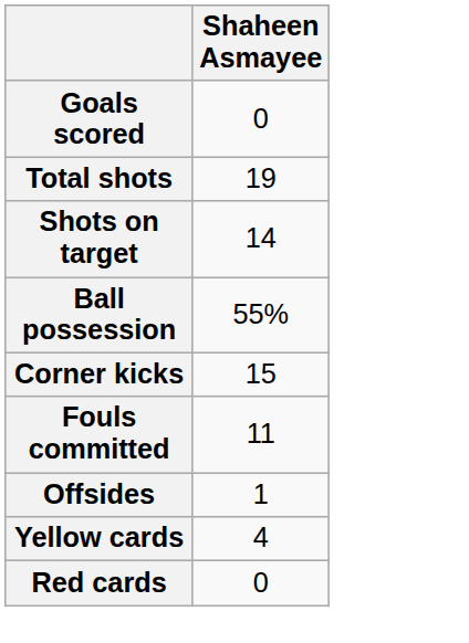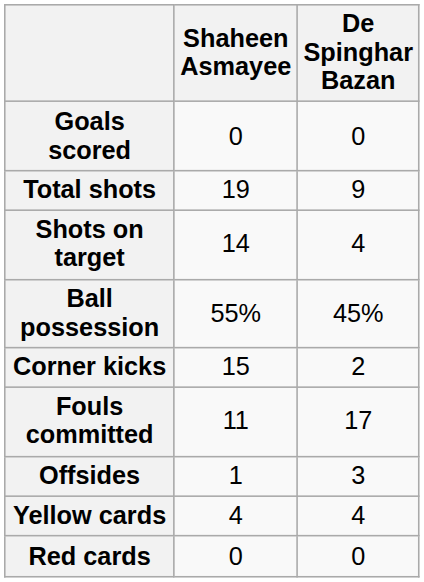 <table class="wikitable plainrowheaders" style="text-align:center">
 <tr>
 <th scope=col width=100></th>
 <th scope=col width=70>Shaheen Asmayee</th>
+<th scope=col width=70>De Spinghar Bazan</th>
 </tr>
 <tr>
 <th scope=row>Goals scored</th>
+<td>0</td>
 <td>0</td>
 </tr>
 <tr>
 <th scope=row>Total shots</th>
 <td>19</td>
+<td>9</td>
 </tr>
 <tr>
 <th scope=row>Shots on target</th>
 <td>14</td>
+<td>4</td>
 </tr>
 <tr>
 <th scope=row>Ball possession</th>
 <td>55%</td>
+<td>45%</td>
 </tr>
 <tr>
 <th scope=row>Corner kicks</th>
 <td>15</td>
+<td>2</td>
 </tr>
 <tr>
 <th scope=row>Fouls committed</th>
 <td>11</td>
+<td>17</td>
 </tr>
 <tr>
 <th scope=row>Offsides</th>
 <td>1</td>
+<td>3</td>
 </tr>
 <tr>
 <th scope=row>Yellow cards</th>
+<td>4</td>
 <td>4</td>
 </tr>
 <tr>
 <th scope=row>Red cards</th>
 <td>0</td>
+<td>0</td>
 </tr>
 </table>
